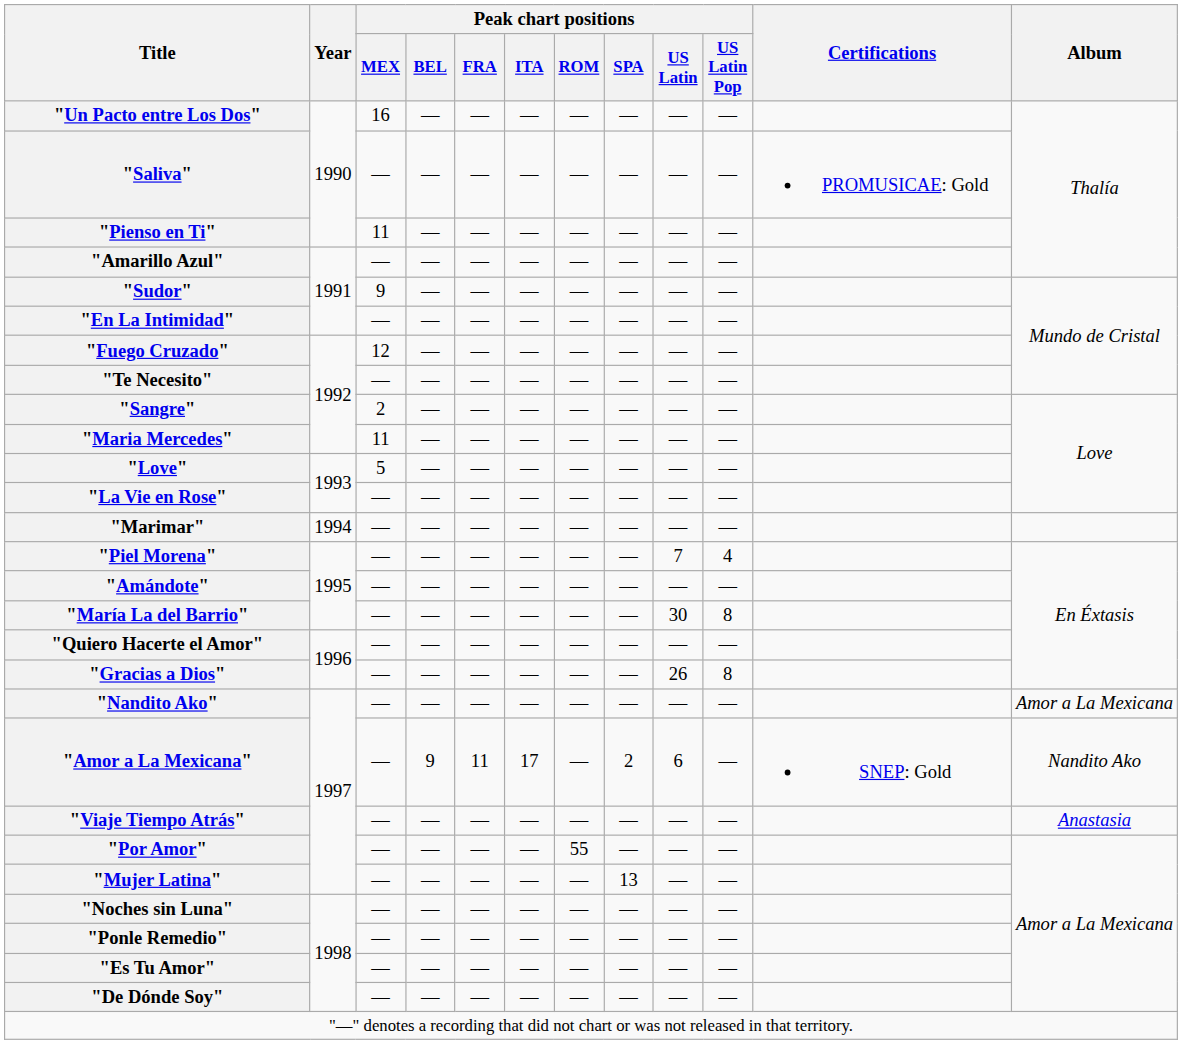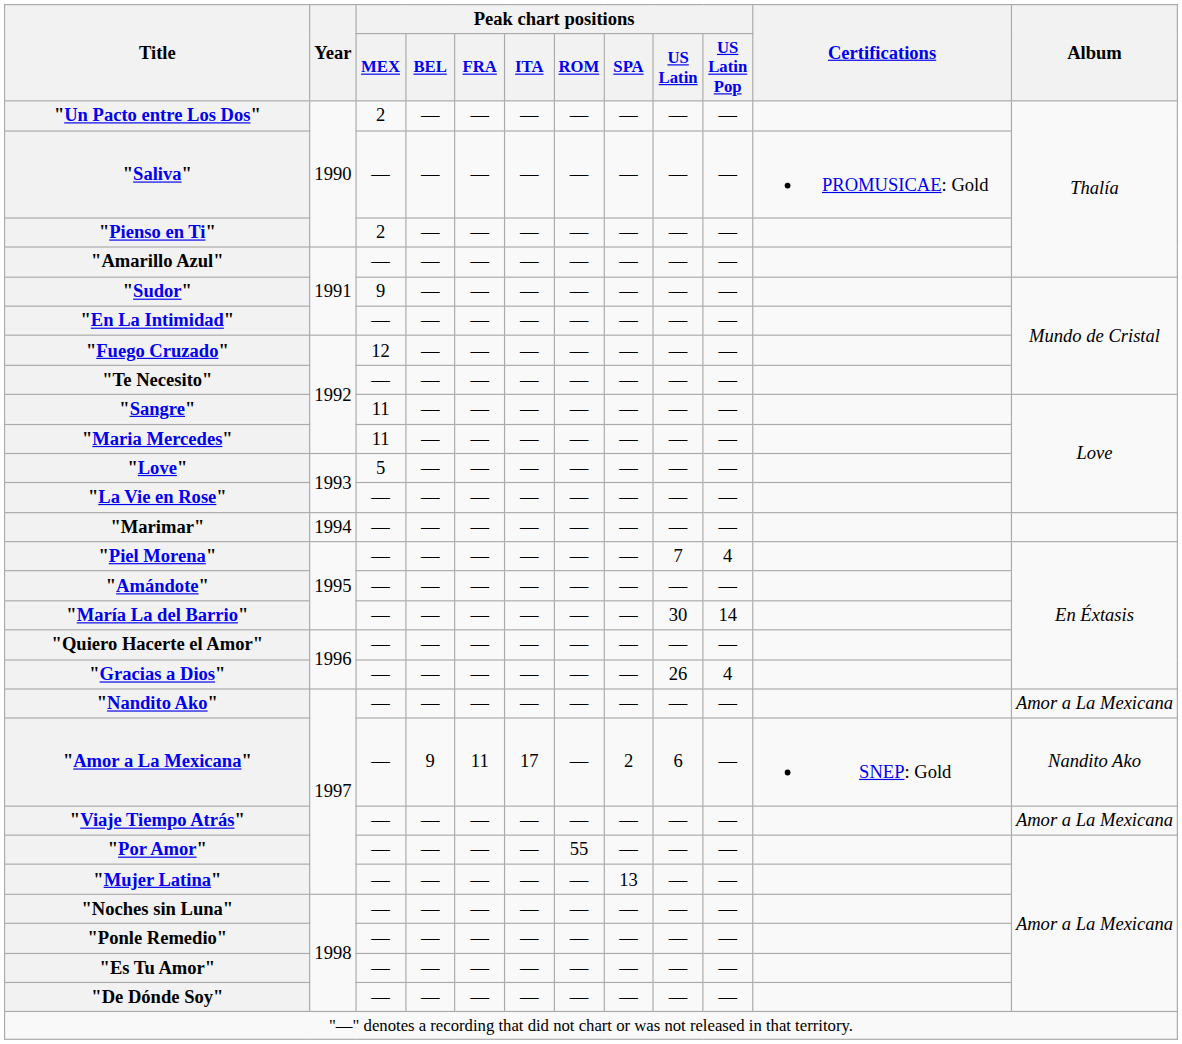 <table class="wikitable plainrowheaders" style="text-align:center;">
 <tr>
 <th scope="col" rowspan="2" style="width:16em;">Title</th>
 <th scope="col" rowspan="2" style="width:1em;">Year</th>
 <th colspan="8" scope="col">Peak chart positions</th>
 <th scope="col" rowspan="2" style="width:13.5em;"><a href='#'>Certifications</a></th>
 <th scope="col" rowspan="2">Album</th>
 </tr>
 <tr>
 <th scope="col" style="width:2.5em;font-size:90%;"><a href='#'>MEX</a><br></th>
 <th scope="col" style="width:2.5em;font-size:90%;"><a href='#'>BEL</a><br></th>
 <th scope="col" style="width:2.5em;font-size:90%;"><a href='#'>FRA</a><br></th>
 <th scope="col" style="width:2.5em;font-size:90%;"><a href='#'>ITA</a><br></th>
 <th scope="col" style="width:2.5em;font-size:90%;"><a href='#'>ROM</a><br></th>
 <th scope="col" style="width:2.5em;font-size:90%;"><a href='#'>SPA</a><br></th>
 <th scope="col" style="width:2.5em;font-size:90%;"><a href='#'>US<br>Latin</a><br></th>
 <th scope="col" style="width:2.5em;font-size:90%;"><a href='#'>US<br>Latin<br>Pop</a><br></th>
 </tr>
 <tr>
 <th scope="row">"<a href='#'>Un Pacto entre Los Dos</a>"</th>
 <td rowspan="3">1990</td>
-<td>16</td>
+<td>2</td>
 <td>—</td>
 <td>—</td>
 <td>—</td>
 <td>—</td>
 <td>—</td>
 <td>—</td>
 <td>—</td>
 <td></td>
 <td rowspan="4"><em>Thalía</em> </td>
 </tr>
 <tr>
 <th scope="row">"<a href='#'>Saliva</a>"</th>
 <td>—</td>
 <td>—</td>
 <td>—</td>
 <td>—</td>
 <td>—</td>
 <td>—</td>
 <td>—</td>
 <td>—</td>
 <td><br><ul><li><a href='#'>PROMUSICAE</a>: Gold</li></ul></td>
 </tr>
 <tr>
 <th scope="row">"<a href='#'>Pienso en Ti</a>"</th>
-<td>11</td>
+<td>2</td>
 <td>—</td>
 <td>—</td>
 <td>—</td>
 <td>—</td>
 <td>—</td>
 <td>—</td>
 <td>—</td>
 <td></td>
 </tr>
 <tr>
 <th scope="row">"Amarillo Azul"</th>
 <td rowspan="3">1991</td>
 <td>—</td>
 <td>—</td>
 <td>—</td>
 <td>—</td>
 <td>—</td>
 <td>—</td>
 <td>—</td>
 <td>—</td>
 <td></td>
 </tr>
 <tr>
 <th scope="row">"<a href='#'>Sudor</a>"</th>
 <td>9</td>
 <td>—</td>
 <td>—</td>
 <td>—</td>
 <td>—</td>
 <td>—</td>
 <td>—</td>
 <td>—</td>
 <td></td>
 <td rowspan="4"><em>Mundo de Cristal</em></td>
 </tr>
 <tr>
 <th scope="row">"<a href='#'>En La Intimidad</a>"</th>
 <td>—</td>
 <td>—</td>
 <td>—</td>
 <td>—</td>
 <td>—</td>
 <td>—</td>
 <td>—</td>
 <td>—</td>
 <td></td>
 </tr>
 <tr>
 <th scope="row">"<a href='#'>Fuego Cruzado</a>"</th>
 <td rowspan="4">1992</td>
 <td>12</td>
 <td>—</td>
 <td>—</td>
 <td>—</td>
 <td>—</td>
 <td>—</td>
 <td>—</td>
 <td>—</td>
 <td></td>
 </tr>
 <tr>
 <th scope="row">"Te Necesito"</th>
 <td>—</td>
 <td>—</td>
 <td>—</td>
 <td>—</td>
 <td>—</td>
 <td>—</td>
 <td>—</td>
 <td>—</td>
 <td></td>
 </tr>
 <tr>
 <th scope="row">"<a href='#'>Sangre</a>"</th>
-<td>2</td>
+<td>11</td>
 <td>—</td>
 <td>—</td>
 <td>—</td>
 <td>—</td>
 <td>—</td>
 <td>—</td>
 <td>—</td>
 <td></td>
 <td rowspan="4"><em>Love</em></td>
 </tr>
 <tr>
 <th scope="row">"<a href='#'>Maria Mercedes</a>"</th>
 <td>11</td>
 <td>—</td>
 <td>—</td>
 <td>—</td>
 <td>—</td>
 <td>—</td>
 <td>—</td>
 <td>—</td>
 <td></td>
 </tr>
 <tr>
 <th scope="row">"<a href='#'>Love</a>"</th>
 <td rowspan="2">1993</td>
 <td>5</td>
 <td>—</td>
 <td>—</td>
 <td>—</td>
 <td>—</td>
 <td>—</td>
 <td>—</td>
 <td>—</td>
 <td></td>
 </tr>
 <tr>
 <th scope="row">"<a href='#'>La Vie en Rose</a>"</th>
 <td>—</td>
 <td>—</td>
 <td>—</td>
 <td>—</td>
 <td>—</td>
 <td>—</td>
 <td>—</td>
 <td>—</td>
 <td></td>
 </tr>
 <tr>
 <th scope="row">"Marimar"</th>
 <td>1994</td>
 <td>—</td>
 <td>—</td>
 <td>—</td>
 <td>—</td>
 <td>—</td>
 <td>—</td>
 <td>—</td>
 <td>—</td>
 <td></td>
 <td></td>
 </tr>
 <tr>
 <th scope="row">"<a href='#'>Piel Morena</a>"</th>
 <td rowspan="3">1995</td>
 <td>—</td>
 <td>—</td>
 <td>—</td>
 <td>—</td>
 <td>—</td>
 <td>—</td>
 <td>7</td>
 <td>4</td>
 <td></td>
 <td rowspan="5"><em>En Éxtasis</em></td>
 </tr>
 <tr>
 <th scope="row">"<a href='#'>Amándote</a>"</th>
 <td>—</td>
 <td>—</td>
 <td>—</td>
 <td>—</td>
 <td>—</td>
 <td>—</td>
 <td>—</td>
 <td>—</td>
 <td></td>
 </tr>
 <tr>
 <th scope="row">"<a href='#'>María La del Barrio</a>"</th>
 <td>—</td>
 <td>—</td>
 <td>—</td>
 <td>—</td>
 <td>—</td>
 <td>—</td>
 <td>30</td>
-<td>8</td>
+<td>14</td>
 <td></td>
 </tr>
 <tr>
 <th scope="row">"Quiero Hacerte el Amor"</th>
 <td rowspan="2">1996</td>
 <td>—</td>
 <td>—</td>
 <td>—</td>
 <td>—</td>
 <td>—</td>
 <td>—</td>
 <td>—</td>
 <td>—</td>
 <td></td>
 </tr>
 <tr>
 <th scope="row">"<a href='#'>Gracias a Dios</a>"</th>
 <td>—</td>
 <td>—</td>
 <td>—</td>
 <td>—</td>
 <td>—</td>
 <td>—</td>
 <td>26</td>
-<td>8</td>
+<td>4</td>
 <td></td>
 </tr>
 <tr>
 <th scope="row">"<a href='#'>Nandito Ako</a>"</th>
 <td rowspan="5">1997</td>
 <td>—</td>
 <td>—</td>
 <td>—</td>
 <td>—</td>
 <td>—</td>
 <td>—</td>
 <td>—</td>
 <td>—</td>
 <td></td>
 <td><em>Amor a La Mexicana</em></td>
 </tr>
 <tr>
 <th scope="row">"<a href='#'>Amor a La Mexicana</a>"</th>
 <td>—</td>
 <td>9</td>
 <td>11</td>
 <td>17</td>
 <td>—</td>
 <td>2</td>
 <td>6</td>
 <td>—</td>
 <td><br><ul><li><a href='#'>SNEP</a>: Gold</li></ul></td>
 <td><em>Nandito Ako</em></td>
 </tr>
 <tr>
 <th scope="row">"<a href='#'>Viaje Tiempo Atrás</a>"</th>
 <td>—</td>
 <td>—</td>
 <td>—</td>
 <td>—</td>
 <td>—</td>
 <td>—</td>
 <td>—</td>
 <td>—</td>
 <td></td>
-<td><em><a href='#'>Anastasia</a></em></td>
+<td><em>Amor a La Mexicana</em></td>
 </tr>
 <tr>
 <th scope="row">"<a href='#'>Por Amor</a>"</th>
 <td>—</td>
 <td>—</td>
 <td>—</td>
 <td>—</td>
 <td>55</td>
 <td>—</td>
 <td>—</td>
 <td>—</td>
 <td></td>
 <td rowspan="6"><em>Amor a La Mexicana</em></td>
 </tr>
 <tr>
 <th scope="row">"<a href='#'>Mujer Latina</a>"</th>
 <td>—</td>
 <td>—</td>
 <td>—</td>
 <td>—</td>
 <td>—</td>
 <td>13</td>
 <td>—</td>
 <td>—</td>
 <td></td>
 </tr>
 <tr>
 <th scope="row">"Noches sin Luna"</th>
 <td rowspan="4">1998</td>
 <td>—</td>
 <td>—</td>
 <td>—</td>
 <td>—</td>
 <td>—</td>
 <td>—</td>
 <td>—</td>
 <td>—</td>
 <td></td>
 </tr>
 <tr>
 <th scope="row">"Ponle Remedio"</th>
 <td>—</td>
 <td>—</td>
 <td>—</td>
 <td>—</td>
 <td>—</td>
 <td>—</td>
 <td>—</td>
 <td>—</td>
 <td></td>
 </tr>
 <tr>
 <th scope="row">"Es Tu Amor"</th>
 <td>—</td>
 <td>—</td>
 <td>—</td>
 <td>—</td>
 <td>—</td>
 <td>—</td>
 <td>—</td>
 <td>—</td>
 <td></td>
 </tr>
 <tr>
 <th scope="row">"De Dónde Soy"</th>
 <td>—</td>
 <td>—</td>
 <td>—</td>
 <td>—</td>
 <td>—</td>
 <td>—</td>
 <td>—</td>
 <td>—</td>
 <td></td>
 </tr>
 <tr>
 <td colspan="15" style="font-size:90%">"—" denotes a recording that did not chart or was not released in that territory.</td>
 </tr>
 </table>
